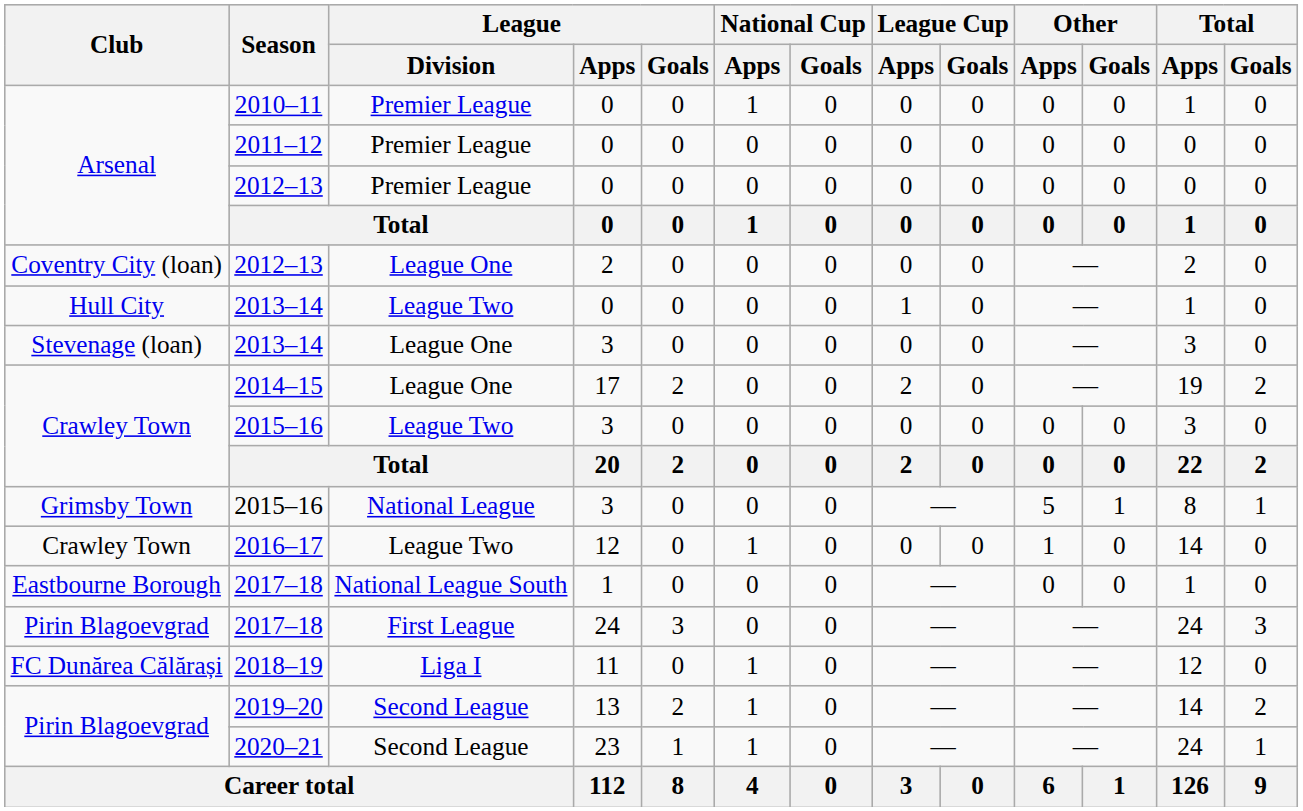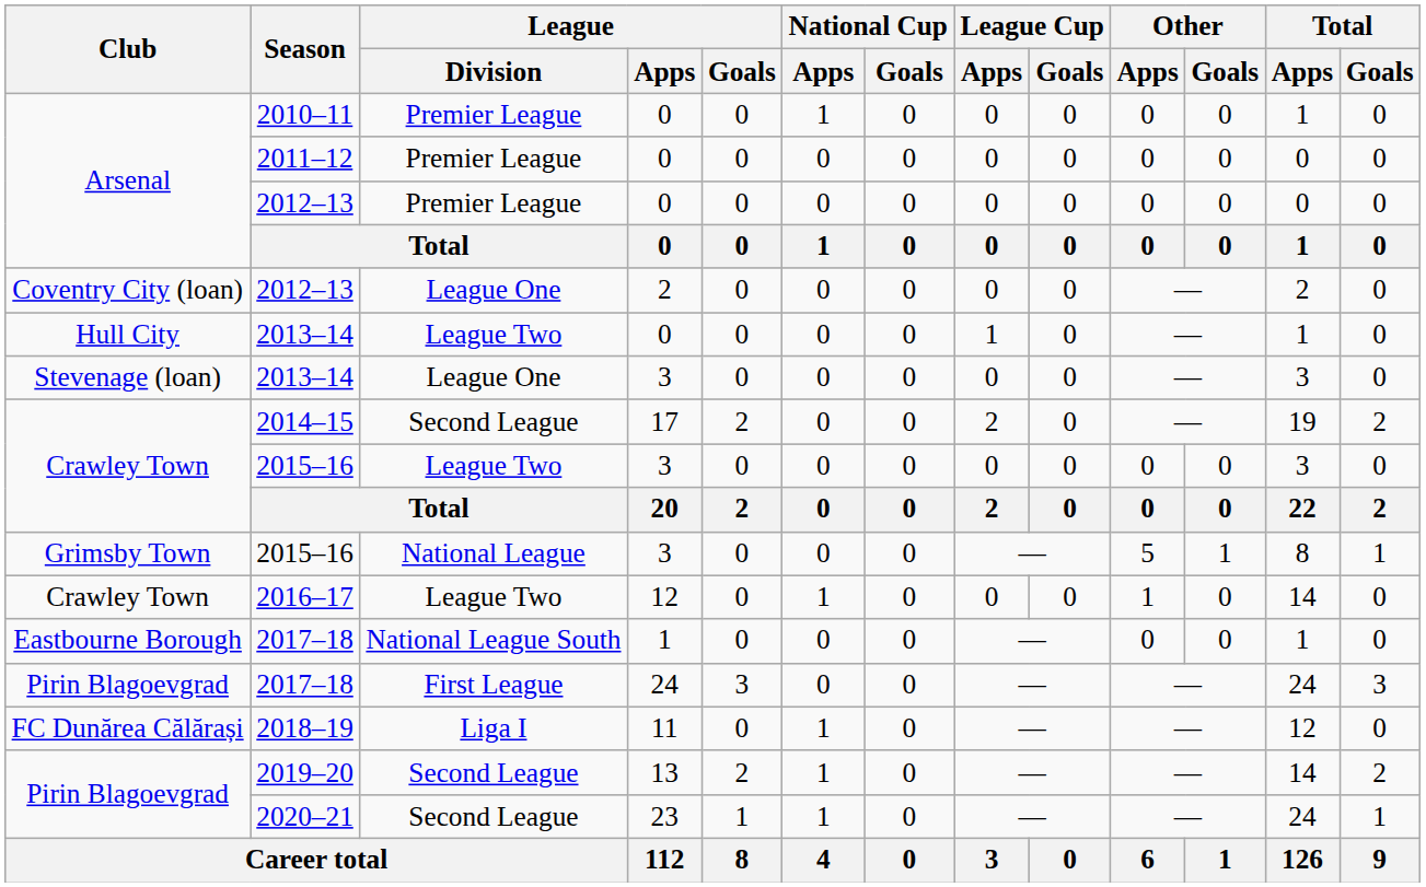 <table class="wikitable" style="text-align:center;">
 <tr>
 <th rowspan="2">Club</th>
 <th rowspan="2">Season</th>
 <th colspan="3">League</th>
 <th colspan="2">National Cup</th>
 <th colspan="2">League Cup</th>
 <th colspan="2">Other</th>
 <th colspan="2">Total</th>
 </tr>
 <tr>
 <th>Division</th>
 <th>Apps</th>
 <th>Goals</th>
 <th>Apps</th>
 <th>Goals</th>
 <th>Apps</th>
 <th>Goals</th>
 <th>Apps</th>
 <th>Goals</th>
 <th>Apps</th>
 <th>Goals</th>
 </tr>
 <tr>
 <td rowspan="4"><a href='#'>Arsenal</a></td>
 <td><a href='#'>2010–11</a></td>
 <td><a href='#'>Premier League</a></td>
 <td>0</td>
 <td>0</td>
 <td>1</td>
 <td>0</td>
 <td>0</td>
 <td>0</td>
 <td>0</td>
 <td>0</td>
 <td>1</td>
 <td>0</td>
 </tr>
 <tr>
 <td><a href='#'>2011–12</a></td>
 <td>Premier League</td>
 <td>0</td>
 <td>0</td>
 <td>0</td>
 <td>0</td>
 <td>0</td>
 <td>0</td>
 <td>0</td>
 <td>0</td>
 <td>0</td>
 <td>0</td>
 </tr>
 <tr>
 <td><a href='#'>2012–13</a></td>
 <td>Premier League</td>
 <td>0</td>
 <td>0</td>
 <td>0</td>
 <td>0</td>
 <td>0</td>
 <td>0</td>
 <td>0</td>
 <td>0</td>
 <td>0</td>
 <td>0</td>
 </tr>
 <tr>
 <th colspan=2>Total</th>
 <th>0</th>
 <th>0</th>
 <th>1</th>
 <th>0</th>
 <th>0</th>
 <th>0</th>
 <th>0</th>
 <th>0</th>
 <th>1</th>
 <th>0</th>
 </tr>
 <tr>
 <td><a href='#'>Coventry City</a> (loan)</td>
 <td><a href='#'>2012–13</a></td>
 <td><a href='#'>League One</a></td>
 <td>2</td>
 <td>0</td>
 <td>0</td>
 <td>0</td>
 <td>0</td>
 <td>0</td>
 <td colspan="2">—</td>
 <td>2</td>
 <td>0</td>
 </tr>
 <tr>
 <td><a href='#'>Hull City</a></td>
 <td><a href='#'>2013–14</a></td>
 <td><a href='#'>League Two</a></td>
 <td>0</td>
 <td>0</td>
 <td>0</td>
 <td>0</td>
 <td>1</td>
 <td>0</td>
 <td colspan="2">—</td>
 <td>1</td>
 <td>0</td>
 </tr>
 <tr>
 <td><a href='#'>Stevenage</a> (loan)</td>
 <td><a href='#'>2013–14</a></td>
 <td>League One</td>
 <td>3</td>
 <td>0</td>
 <td>0</td>
 <td>0</td>
 <td>0</td>
 <td>0</td>
 <td colspan="2">—</td>
 <td>3</td>
 <td>0</td>
 </tr>
 <tr>
 <td rowspan="3"><a href='#'>Crawley Town</a></td>
 <td><a href='#'>2014–15</a></td>
-<td>League One</td>
+<td>Second League</td>
 <td>17</td>
 <td>2</td>
 <td>0</td>
 <td>0</td>
 <td>2</td>
 <td>0</td>
 <td colspan="2">—</td>
 <td>19</td>
 <td>2</td>
 </tr>
 <tr>
 <td><a href='#'>2015–16</a></td>
 <td><a href='#'>League Two</a></td>
 <td>3</td>
 <td>0</td>
 <td>0</td>
 <td>0</td>
 <td>0</td>
 <td>0</td>
 <td>0</td>
 <td>0</td>
 <td>3</td>
 <td>0</td>
 </tr>
 <tr>
 <th colspan=2>Total</th>
 <th>20</th>
 <th>2</th>
 <th>0</th>
 <th>0</th>
 <th>2</th>
 <th>0</th>
 <th>0</th>
 <th>0</th>
 <th>22</th>
 <th>2</th>
 </tr>
 <tr>
 <td rowspan="1"><a href='#'>Grimsby Town</a></td>
 <td>2015–16</td>
 <td><a href='#'>National League</a></td>
 <td>3</td>
 <td>0</td>
 <td>0</td>
 <td>0</td>
 <td colspan="2">—</td>
 <td>5</td>
 <td>1</td>
 <td>8</td>
 <td>1</td>
 </tr>
 <tr>
 <td rowspan="1">Crawley Town</td>
 <td><a href='#'>2016–17</a></td>
 <td>League Two</td>
 <td>12</td>
 <td>0</td>
 <td>1</td>
 <td>0</td>
 <td>0</td>
 <td>0</td>
 <td>1</td>
 <td>0</td>
 <td>14</td>
 <td>0</td>
 </tr>
 <tr>
 <td rowspan="1"><a href='#'>Eastbourne Borough</a></td>
 <td><a href='#'>2017–18</a></td>
 <td><a href='#'>National League South</a></td>
 <td>1</td>
 <td>0</td>
 <td>0</td>
 <td>0</td>
 <td colspan="2">—</td>
 <td>0</td>
 <td>0</td>
 <td>1</td>
 <td>0</td>
 </tr>
 <tr>
 <td rowspan="1"><a href='#'>Pirin Blagoevgrad</a></td>
 <td><a href='#'>2017–18</a></td>
 <td><a href='#'>First League</a></td>
 <td>24</td>
 <td>3</td>
 <td>0</td>
 <td>0</td>
 <td colspan="2">—</td>
 <td colspan="2">—</td>
 <td>24</td>
 <td>3</td>
 </tr>
 <tr>
 <td><a href='#'>FC Dunărea Călărași</a></td>
 <td><a href='#'>2018–19</a></td>
 <td><a href='#'>Liga I</a></td>
 <td>11</td>
 <td>0</td>
 <td>1</td>
 <td>0</td>
 <td colspan="2">—</td>
 <td colspan="2">—</td>
 <td>12</td>
 <td>0</td>
 </tr>
 <tr>
 <td rowspan="2"><a href='#'>Pirin Blagoevgrad</a></td>
 <td><a href='#'>2019–20</a></td>
 <td><a href='#'>Second League</a></td>
 <td>13</td>
 <td>2</td>
 <td>1</td>
 <td>0</td>
 <td colspan="2">—</td>
 <td colspan="2">—</td>
 <td>14</td>
 <td>2</td>
 </tr>
 <tr>
 <td><a href='#'>2020–21</a></td>
 <td>Second League</td>
 <td>23</td>
 <td>1</td>
 <td>1</td>
 <td>0</td>
 <td colspan="2">—</td>
 <td colspan="2">—</td>
 <td>24</td>
 <td>1</td>
 </tr>
 <tr>
 <th colspan="3">Career total</th>
 <th>112</th>
 <th>8</th>
 <th>4</th>
 <th>0</th>
 <th>3</th>
 <th>0</th>
 <th>6</th>
 <th>1</th>
 <th>126</th>
 <th>9</th>
 </tr>
 </table>
